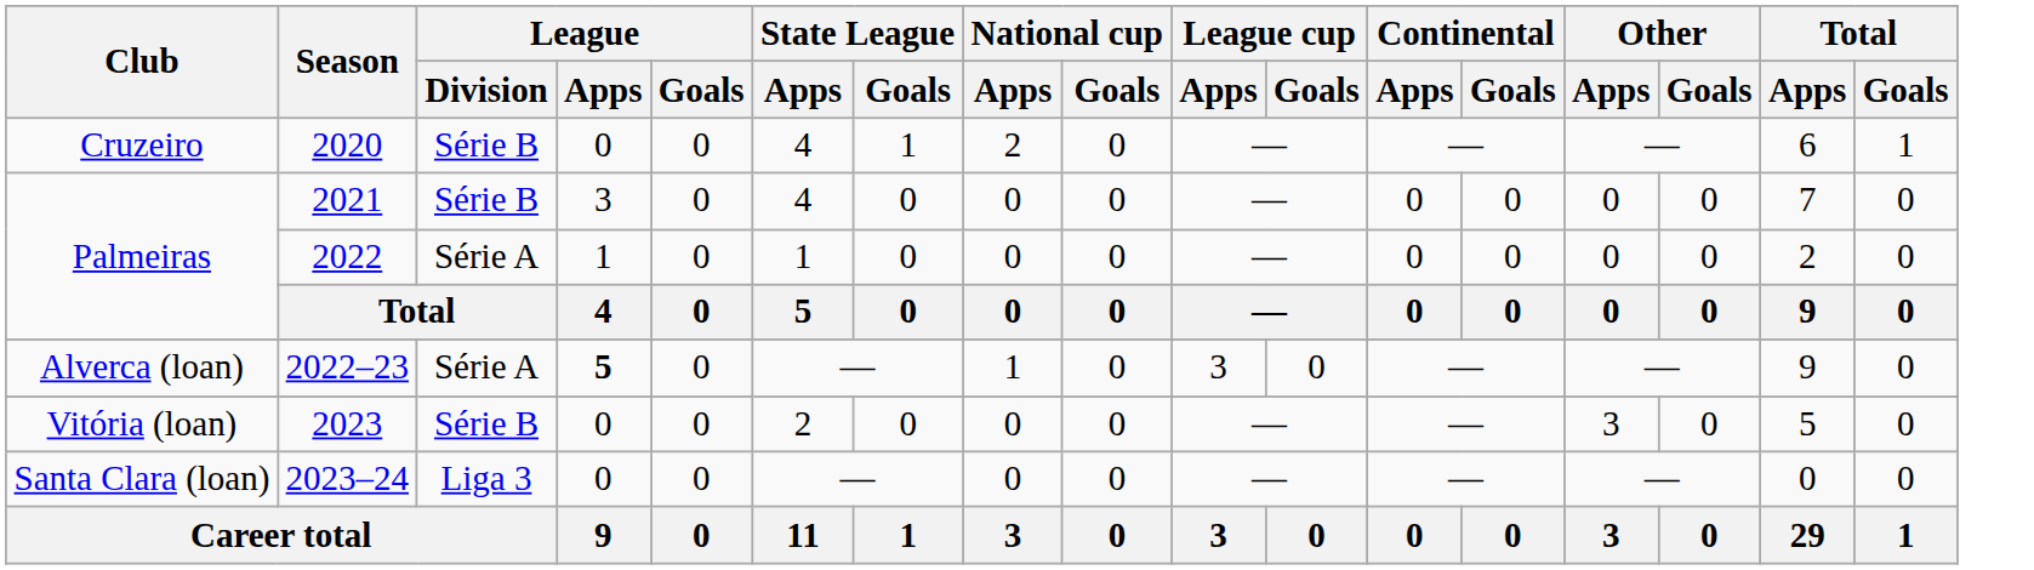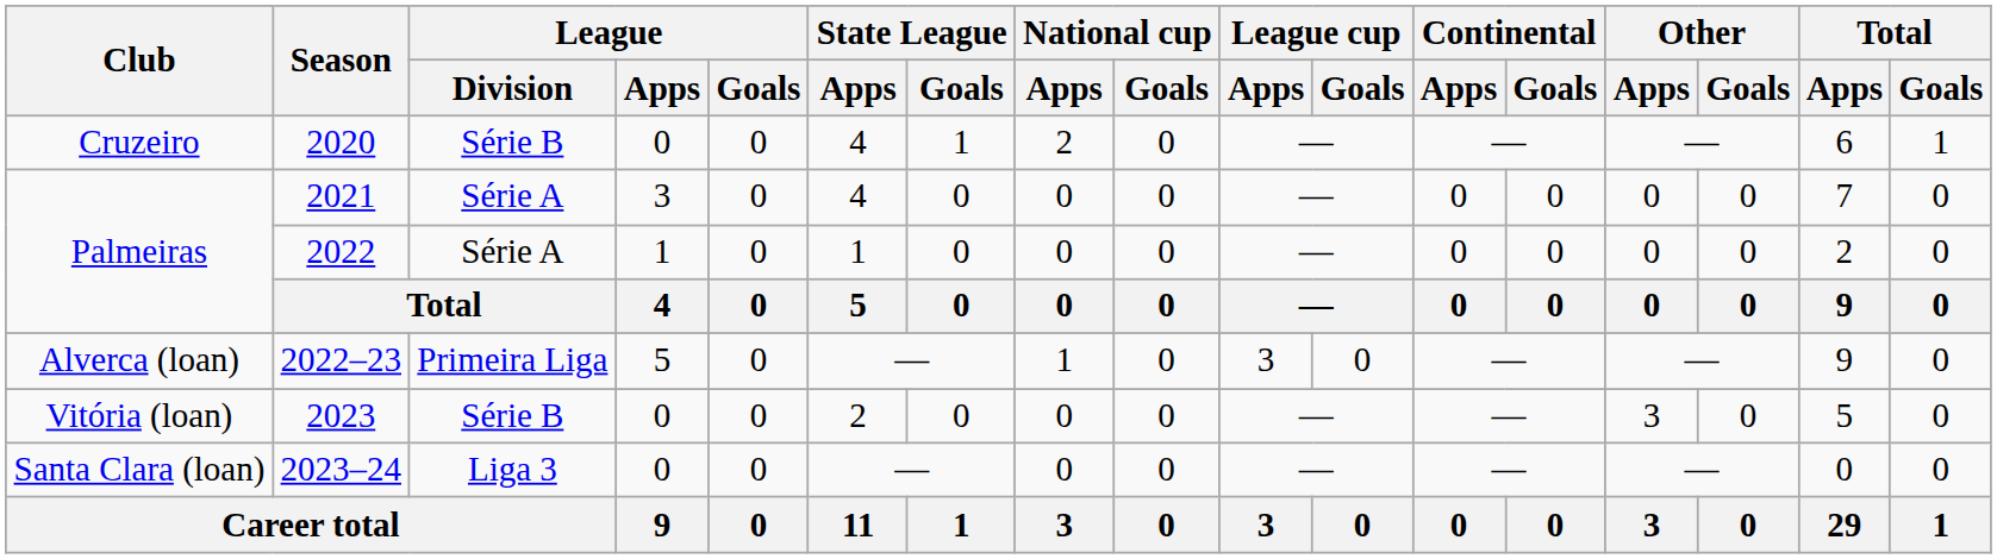 <table class="wikitable" style="text-align: center">
 <tr>
 <th rowspan="2">Club</th>
 <th rowspan="2">Season</th>
 <th colspan="3">League</th>
 <th colspan="2">State League</th>
 <th colspan="2">National cup</th>
 <th colspan="2">League cup</th>
 <th colspan="2">Continental</th>
 <th colspan="2">Other</th>
 <th colspan="2">Total</th>
 </tr>
 <tr>
 <th>Division</th>
 <th>Apps</th>
 <th>Goals</th>
 <th>Apps</th>
 <th>Goals</th>
 <th>Apps</th>
 <th>Goals</th>
 <th>Apps</th>
 <th>Goals</th>
 <th>Apps</th>
 <th>Goals</th>
 <th>Apps</th>
 <th>Goals</th>
 <th>Apps</th>
 <th>Goals</th>
 </tr>
 <tr>
 <td><a href='#'>Cruzeiro</a></td>
 <td><a href='#'>2020</a></td>
 <td><a href='#'>Série B</a></td>
 <td>0</td>
 <td>0</td>
 <td>4</td>
 <td>1</td>
 <td>2</td>
 <td>0</td>
 <td colspan="2">—</td>
 <td colspan="2">—</td>
 <td colspan="2">—</td>
 <td>6</td>
 <td>1</td>
 </tr>
 <tr>
 <td rowspan="3"><a href='#'>Palmeiras</a></td>
 <td><a href='#'>2021</a></td>
-<td><a href='#'>Série B</a></td>
+<td><a href='#'>Série A</a></td>
 <td>3</td>
 <td>0</td>
 <td>4</td>
 <td>0</td>
 <td>0</td>
 <td>0</td>
 <td colspan="2">—</td>
 <td>0</td>
 <td>0</td>
 <td>0</td>
 <td>0</td>
 <td>7</td>
 <td>0</td>
 </tr>
 <tr>
 <td><a href='#'>2022</a></td>
 <td>Série A</td>
 <td>1</td>
 <td>0</td>
 <td>1</td>
 <td>0</td>
 <td>0</td>
 <td>0</td>
 <td colspan="2">—</td>
 <td>0</td>
 <td>0</td>
 <td>0</td>
 <td>0</td>
 <td>2</td>
 <td>0</td>
 </tr>
 <tr>
 <th colspan="2">Total</th>
 <th>4</th>
 <th>0</th>
 <th>5</th>
 <th>0</th>
 <th>0</th>
 <th>0</th>
 <th colspan="2">—</th>
 <th>0</th>
 <th>0</th>
 <th>0</th>
 <th>0</th>
 <th>9</th>
 <th>0</th>
 </tr>
 <tr>
 <td><a href='#'>Alverca</a> (loan)</td>
 <td><a href='#'>2022–23</a></td>
-<td>Série A</td>
-<td><strong>5</strong></td>
+<td><a href='#'>Primeira Liga</a></td>
+<td>5</td>
 <td>0</td>
 <td colspan="2">—</td>
 <td>1</td>
 <td>0</td>
 <td>3</td>
 <td>0</td>
 <td colspan="2">—</td>
 <td colspan="2">—</td>
 <td>9</td>
 <td>0</td>
 </tr>
 <tr>
 <td><a href='#'>Vitória</a> (loan)</td>
 <td><a href='#'>2023</a></td>
 <td><a href='#'>Série B</a></td>
 <td>0</td>
 <td>0</td>
 <td>2</td>
 <td>0</td>
 <td>0</td>
 <td>0</td>
 <td colspan="2">—</td>
 <td colspan="2">—</td>
 <td>3</td>
 <td>0</td>
 <td>5</td>
 <td>0</td>
 </tr>
 <tr>
 <td><a href='#'>Santa Clara</a> (loan)</td>
 <td><a href='#'>2023–24</a></td>
 <td><a href='#'>Liga 3</a></td>
 <td>0</td>
 <td>0</td>
 <td colspan="2">—</td>
 <td>0</td>
 <td>0</td>
 <td colspan="2">—</td>
 <td colspan="2">—</td>
 <td colspan="2">—</td>
 <td>0</td>
 <td>0</td>
 </tr>
 <tr>
 <th colspan="3">Career total</th>
 <th>9</th>
 <th>0</th>
 <th>11</th>
 <th>1</th>
 <th>3</th>
 <th>0</th>
 <th>3</th>
 <th>0</th>
 <th>0</th>
 <th>0</th>
 <th>3</th>
 <th>0</th>
 <th>29</th>
 <th>1</th>
 </tr>
 </table>
